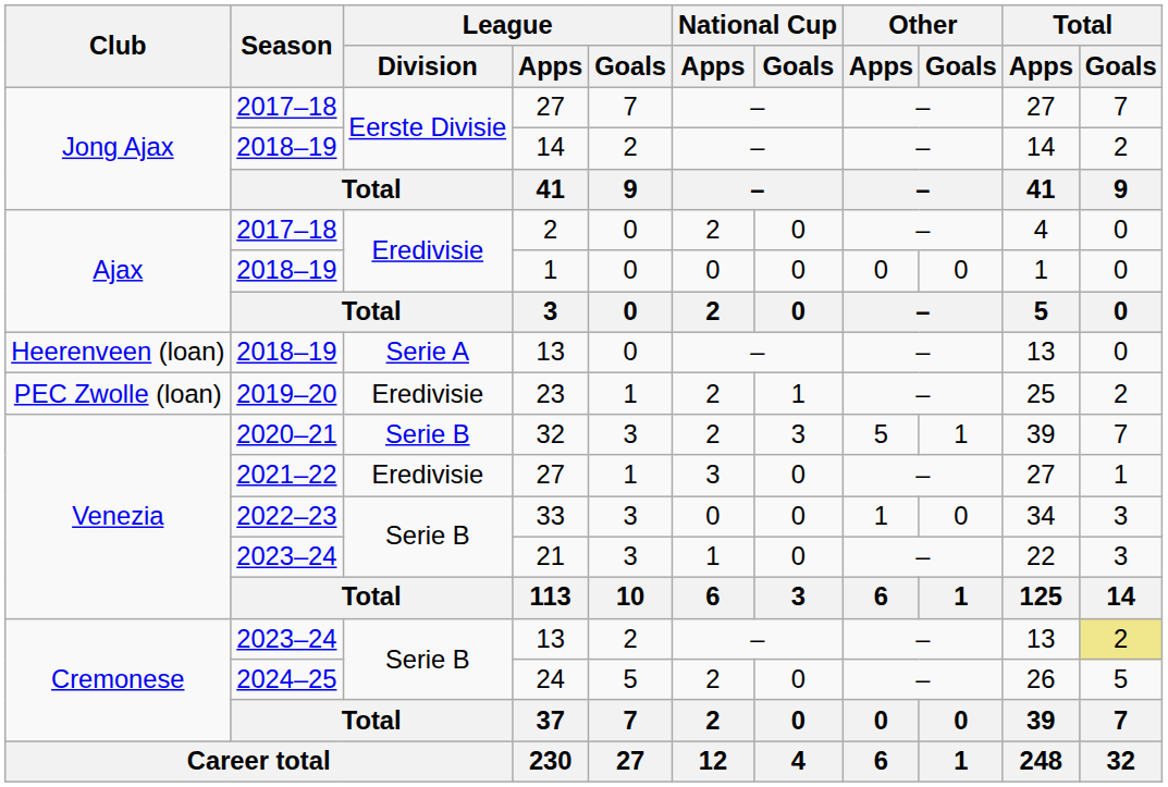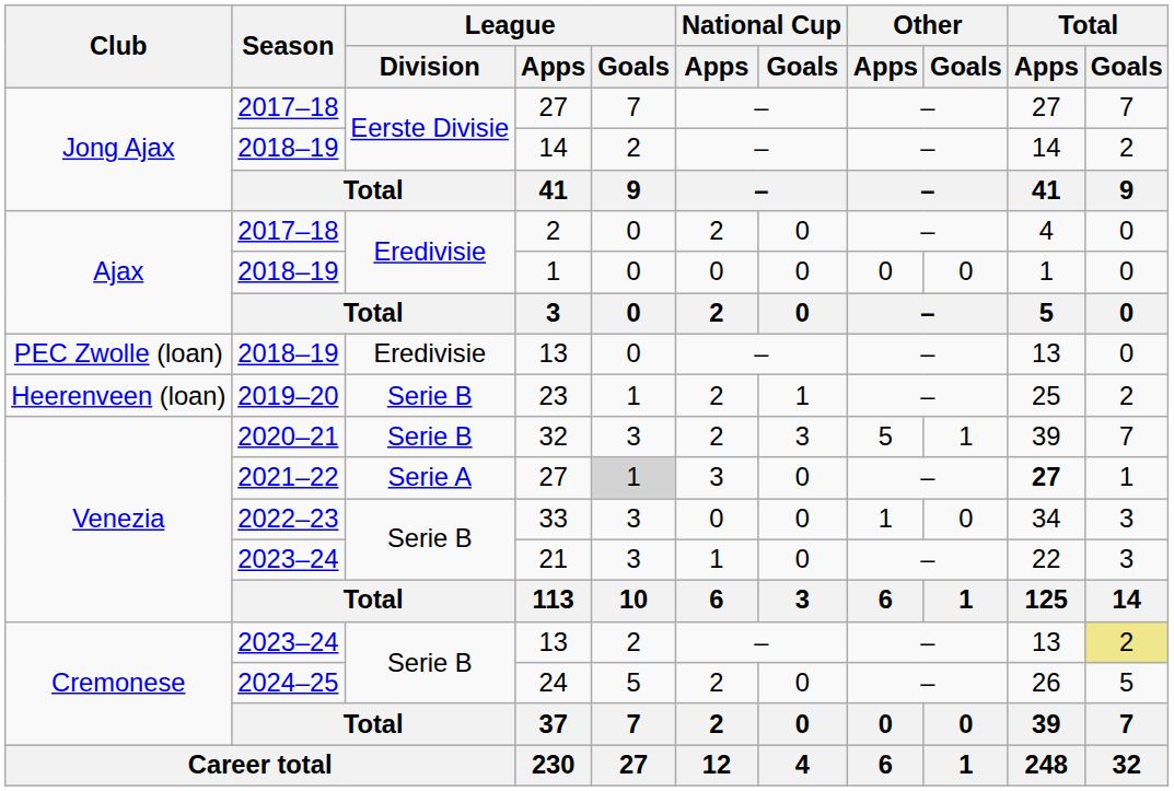 <table class="wikitable" style="text-align: center;">
 <tr>
 <th rowspan="2">Club</th>
 <th rowspan="2">Season</th>
 <th colspan="3">League</th>
 <th colspan="2">National Cup</th>
 <th colspan="2">Other</th>
 <th colspan="2">Total</th>
 </tr>
 <tr>
 <th>Division</th>
 <th>Apps</th>
 <th>Goals</th>
 <th>Apps</th>
 <th>Goals</th>
 <th>Apps</th>
 <th>Goals</th>
 <th>Apps</th>
 <th>Goals</th>
 </tr>
 <tr>
 <td rowspan="3"><a href='#'>Jong Ajax</a></td>
 <td><a href='#'>2017–18</a></td>
 <td rowspan="2"><a href='#'>Eerste Divisie</a></td>
 <td>27</td>
 <td>7</td>
 <td colspan="2">–</td>
 <td colspan="2">–</td>
 <td>27</td>
 <td>7</td>
 </tr>
 <tr>
 <td><a href='#'>2018–19</a></td>
 <td>14</td>
 <td>2</td>
 <td colspan="2">–</td>
 <td colspan="2">–</td>
 <td>14</td>
 <td>2</td>
 </tr>
 <tr>
 <th colspan="2">Total</th>
 <th>41</th>
 <th>9</th>
 <th colspan="2">–</th>
 <th colspan="2">–</th>
 <th>41</th>
 <th>9</th>
 </tr>
 <tr>
 <td rowspan="3"><a href='#'>Ajax</a></td>
 <td><a href='#'>2017–18</a></td>
 <td rowspan="2"><a href='#'>Eredivisie</a></td>
 <td>2</td>
 <td>0</td>
 <td>2</td>
 <td>0</td>
 <td colspan="2">–</td>
 <td>4</td>
 <td>0</td>
 </tr>
 <tr>
 <td><a href='#'>2018–19</a></td>
 <td>1</td>
 <td>0</td>
 <td>0</td>
 <td>0</td>
 <td>0</td>
 <td>0</td>
 <td>1</td>
 <td>0</td>
 </tr>
 <tr>
 <th colspan="2">Total</th>
 <th>3</th>
 <th>0</th>
 <th>2</th>
 <th>0</th>
 <th colspan="2">–</th>
 <th>5</th>
 <th>0</th>
 </tr>
 <tr>
-<td><a href='#'>Heerenveen</a> (loan)</td>
+<td><a href='#'>PEC Zwolle</a> (loan)</td>
 <td><a href='#'>2018–19</a></td>
-<td><a href='#'>Serie A</a></td>
+<td>Eredivisie</td>
 <td>13</td>
 <td>0</td>
 <td colspan="2">–</td>
 <td colspan="2">–</td>
 <td>13</td>
 <td>0</td>
 </tr>
 <tr>
-<td><a href='#'>PEC Zwolle</a> (loan)</td>
+<td><a href='#'>Heerenveen</a> (loan)</td>
 <td><a href='#'>2019–20</a></td>
-<td>Eredivisie</td>
+<td><a href='#'>Serie B</a></td>
 <td>23</td>
 <td>1</td>
 <td>2</td>
 <td>1</td>
 <td colspan="2">–</td>
 <td>25</td>
 <td>2</td>
 </tr>
 <tr>
 <td rowspan="5"><a href='#'>Venezia</a></td>
 <td><a href='#'>2020–21</a></td>
 <td><a href='#'>Serie B</a></td>
 <td>32</td>
 <td>3</td>
 <td>2</td>
 <td>3</td>
 <td>5</td>
 <td>1</td>
 <td>39</td>
 <td>7</td>
 </tr>
 <tr>
 <td><a href='#'>2021–22</a></td>
-<td>Eredivisie</td>
+<td><a href='#'>Serie A</a></td>
 <td>27</td>
-<td>1</td>
+<td style="background: lightgrey;">1</td>
 <td>3</td>
 <td>0</td>
 <td colspan="2">–</td>
-<td>27</td>
+<td><strong>27</strong></td>
 <td>1</td>
 </tr>
 <tr>
 <td><a href='#'>2022–23</a></td>
 <td rowspan="2">Serie B</td>
 <td>33</td>
 <td>3</td>
 <td>0</td>
 <td>0</td>
 <td>1</td>
 <td>0</td>
 <td>34</td>
 <td>3</td>
 </tr>
 <tr>
 <td><a href='#'>2023–24</a></td>
 <td>21</td>
 <td>3</td>
 <td>1</td>
 <td>0</td>
 <td colspan="2">–</td>
 <td>22</td>
 <td>3</td>
 </tr>
 <tr>
 <th colspan="2">Total</th>
 <th>113</th>
 <th>10</th>
 <th>6</th>
 <th>3</th>
 <th>6</th>
 <th>1</th>
 <th>125</th>
 <th>14</th>
 </tr>
 <tr>
 <td rowspan="3"><a href='#'>Cremonese</a></td>
 <td><a href='#'>2023–24</a></td>
 <td rowspan="2">Serie B</td>
 <td>13</td>
 <td>2</td>
 <td colspan="2">–</td>
 <td colspan="2">–</td>
 <td>13</td>
 <td style="background: khaki;">2</td>
 </tr>
 <tr>
 <td><a href='#'>2024–25</a></td>
 <td>24</td>
 <td>5</td>
 <td>2</td>
 <td>0</td>
 <td colspan="2">–</td>
 <td>26</td>
 <td>5</td>
 </tr>
 <tr>
 <th colspan="2">Total</th>
 <th>37</th>
 <th>7</th>
 <th>2</th>
 <th>0</th>
 <th>0</th>
 <th>0</th>
 <th>39</th>
 <th>7</th>
 </tr>
 <tr>
 <th colspan="3">Career total</th>
 <th>230</th>
 <th>27</th>
 <th>12</th>
 <th>4</th>
 <th>6</th>
 <th>1</th>
 <th>248</th>
 <th>32</th>
 </tr>
 </table>
